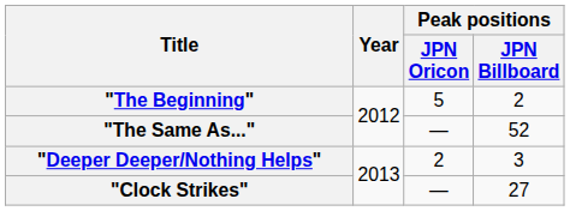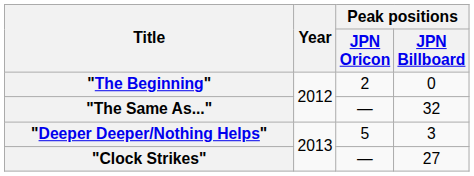 <table class="wikitable plainrowheaders" style="text-align:center;">
 <tr>
 <th scope="col" rowspan="2" style="width:18em;">Title</th>
 <th scope="col" rowspan="2">Year</th>
 <th scope="col" colspan="2">Peak positions</th>
 </tr>
 <tr>
 <th style="width:50px;" scope="col"><a href='#'>JPN<br>Oricon</a></th>
 <th style="width:50px;" scope="col"><a href='#'>JPN<br>Billboard</a></th>
 </tr>
 <tr>
 <th scope="row">"<a href='#'>The Beginning</a>"</th>
 <td rowspan="2">2012</td>
-<td>5</td>
 <td>2</td>
+<td>0</td>
 </tr>
 <tr>
 <th scope="row">"The Same As..."</th>
 <td>—</td>
-<td>52</td>
+<td>32</td>
 </tr>
 <tr>
 <th scope="row">"<a href='#'>Deeper Deeper/Nothing Helps</a>"</th>
 <td rowspan="2">2013</td>
-<td>2</td>
+<td>5</td>
 <td>3</td>
 </tr>
 <tr>
 <th scope="row">"Clock Strikes"</th>
 <td>—</td>
 <td>27</td>
 </tr>
 </table>
